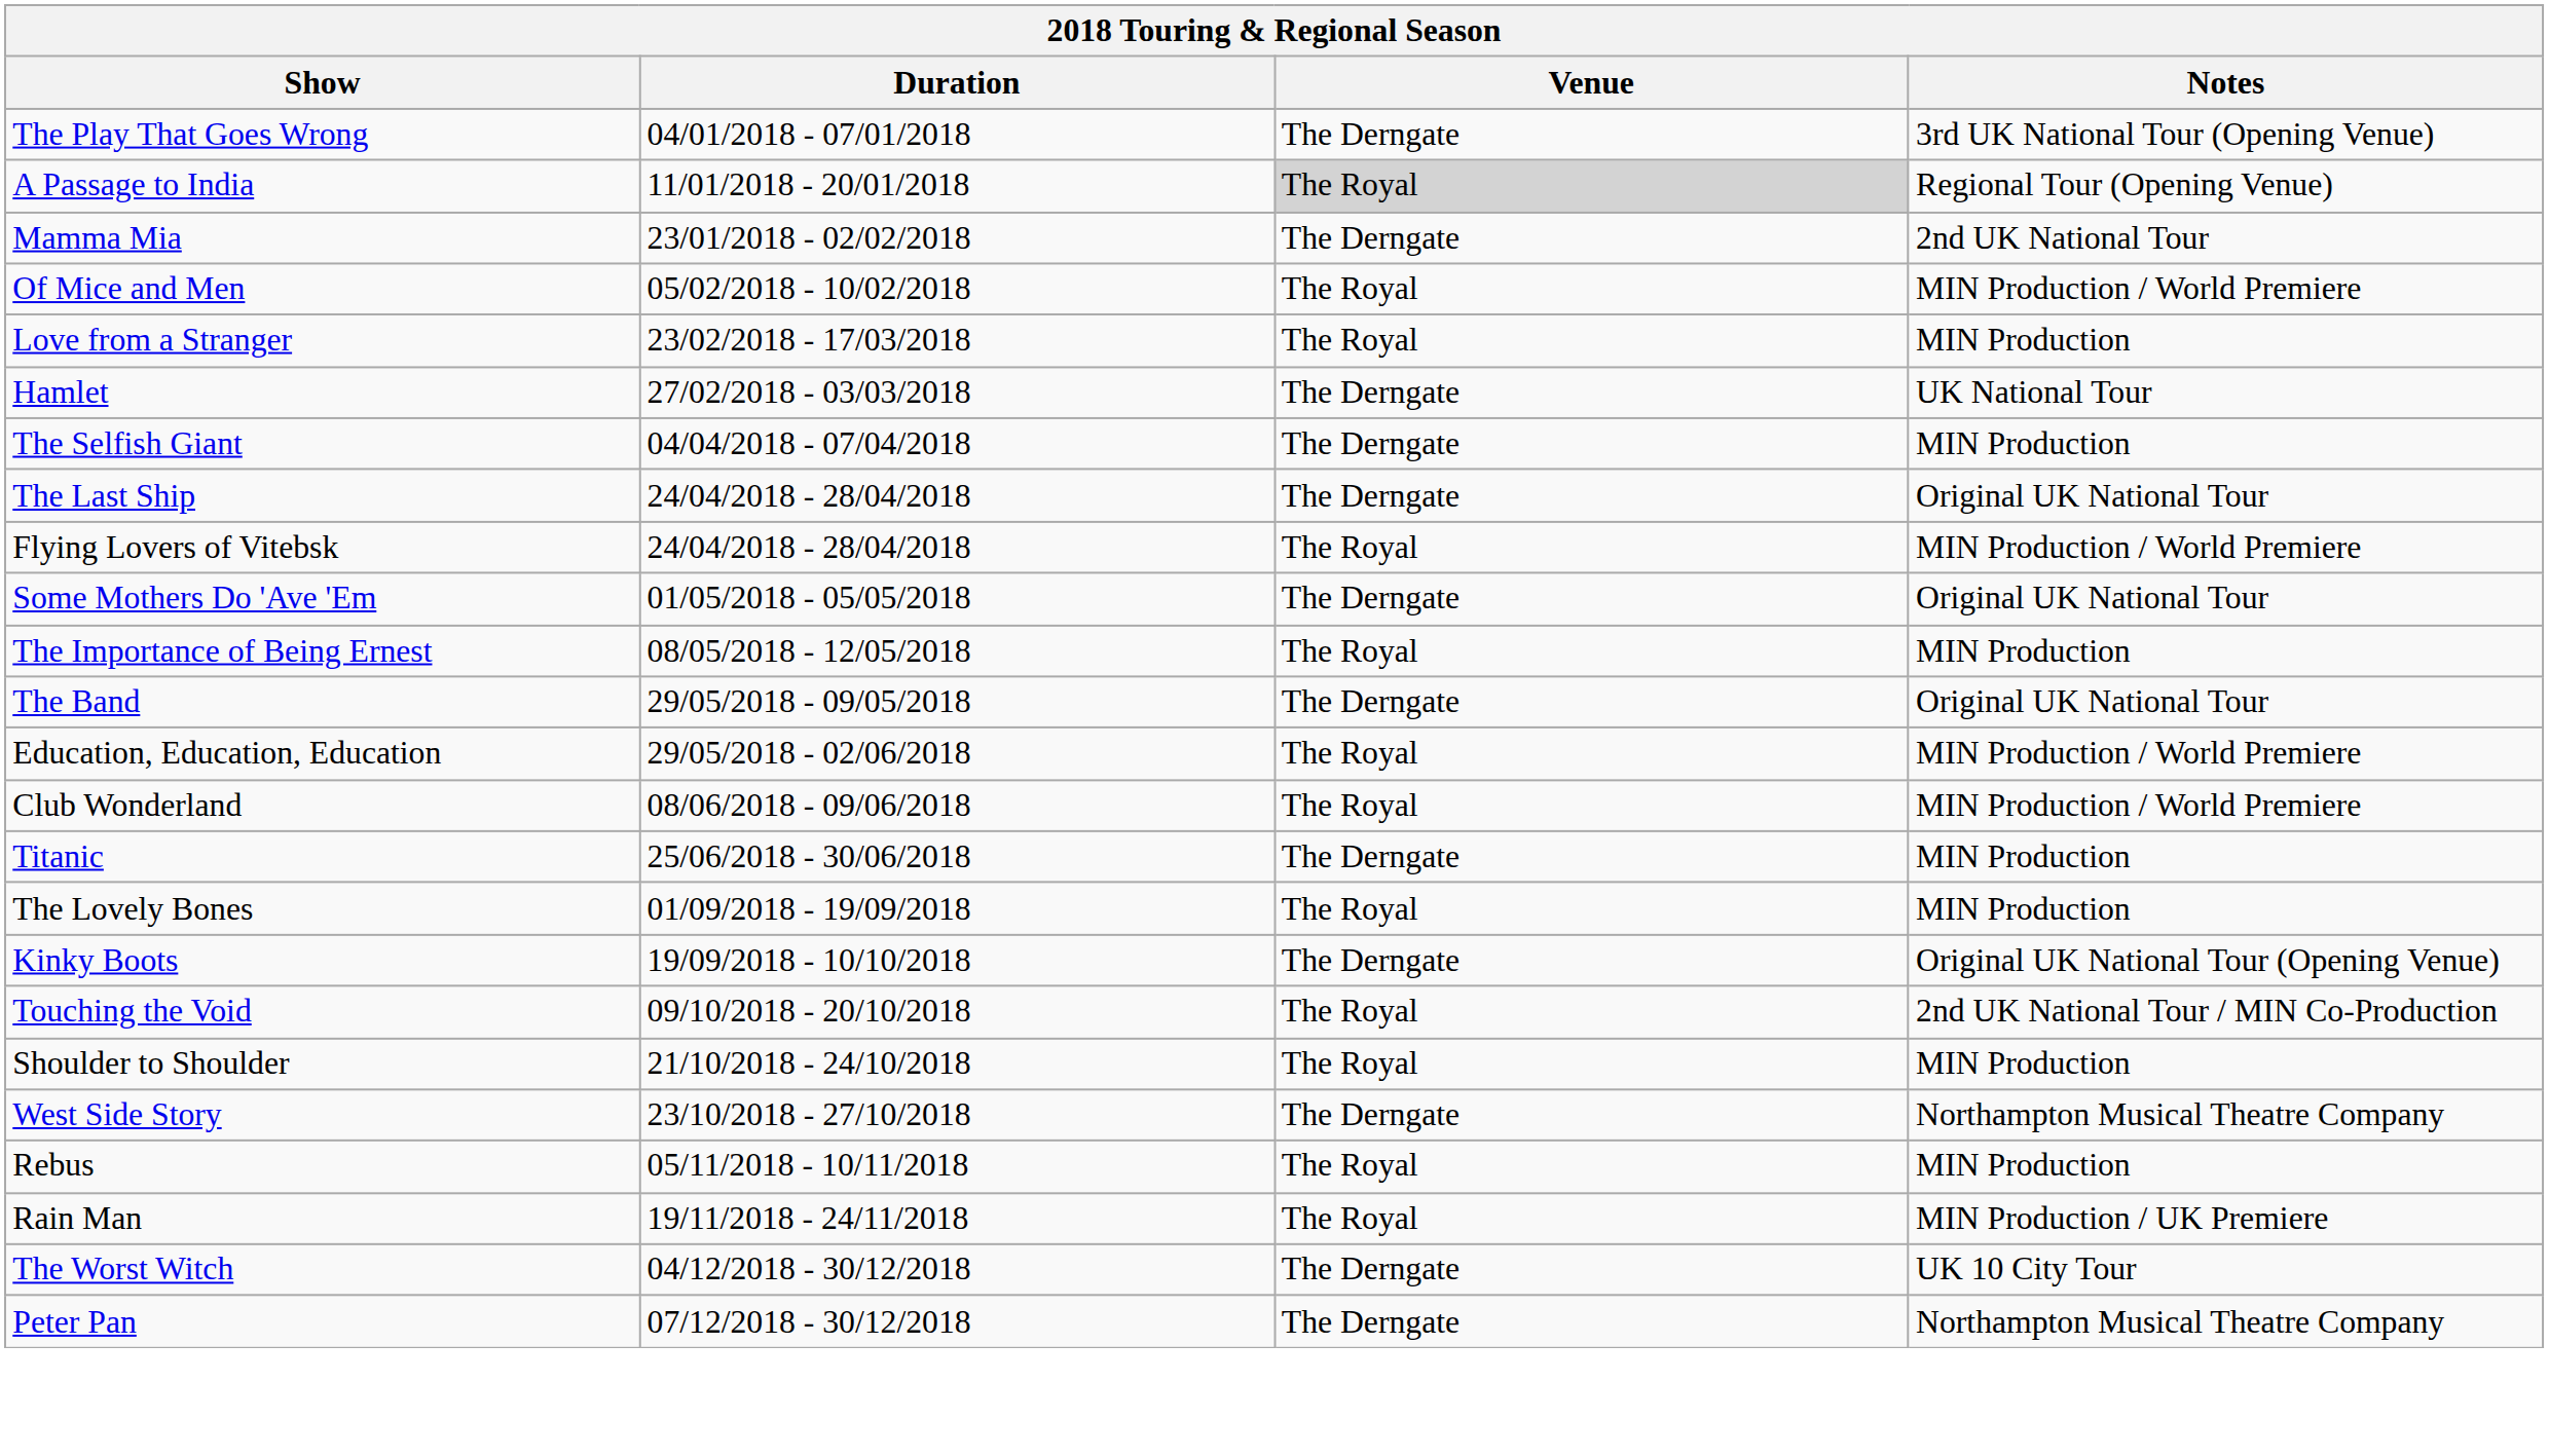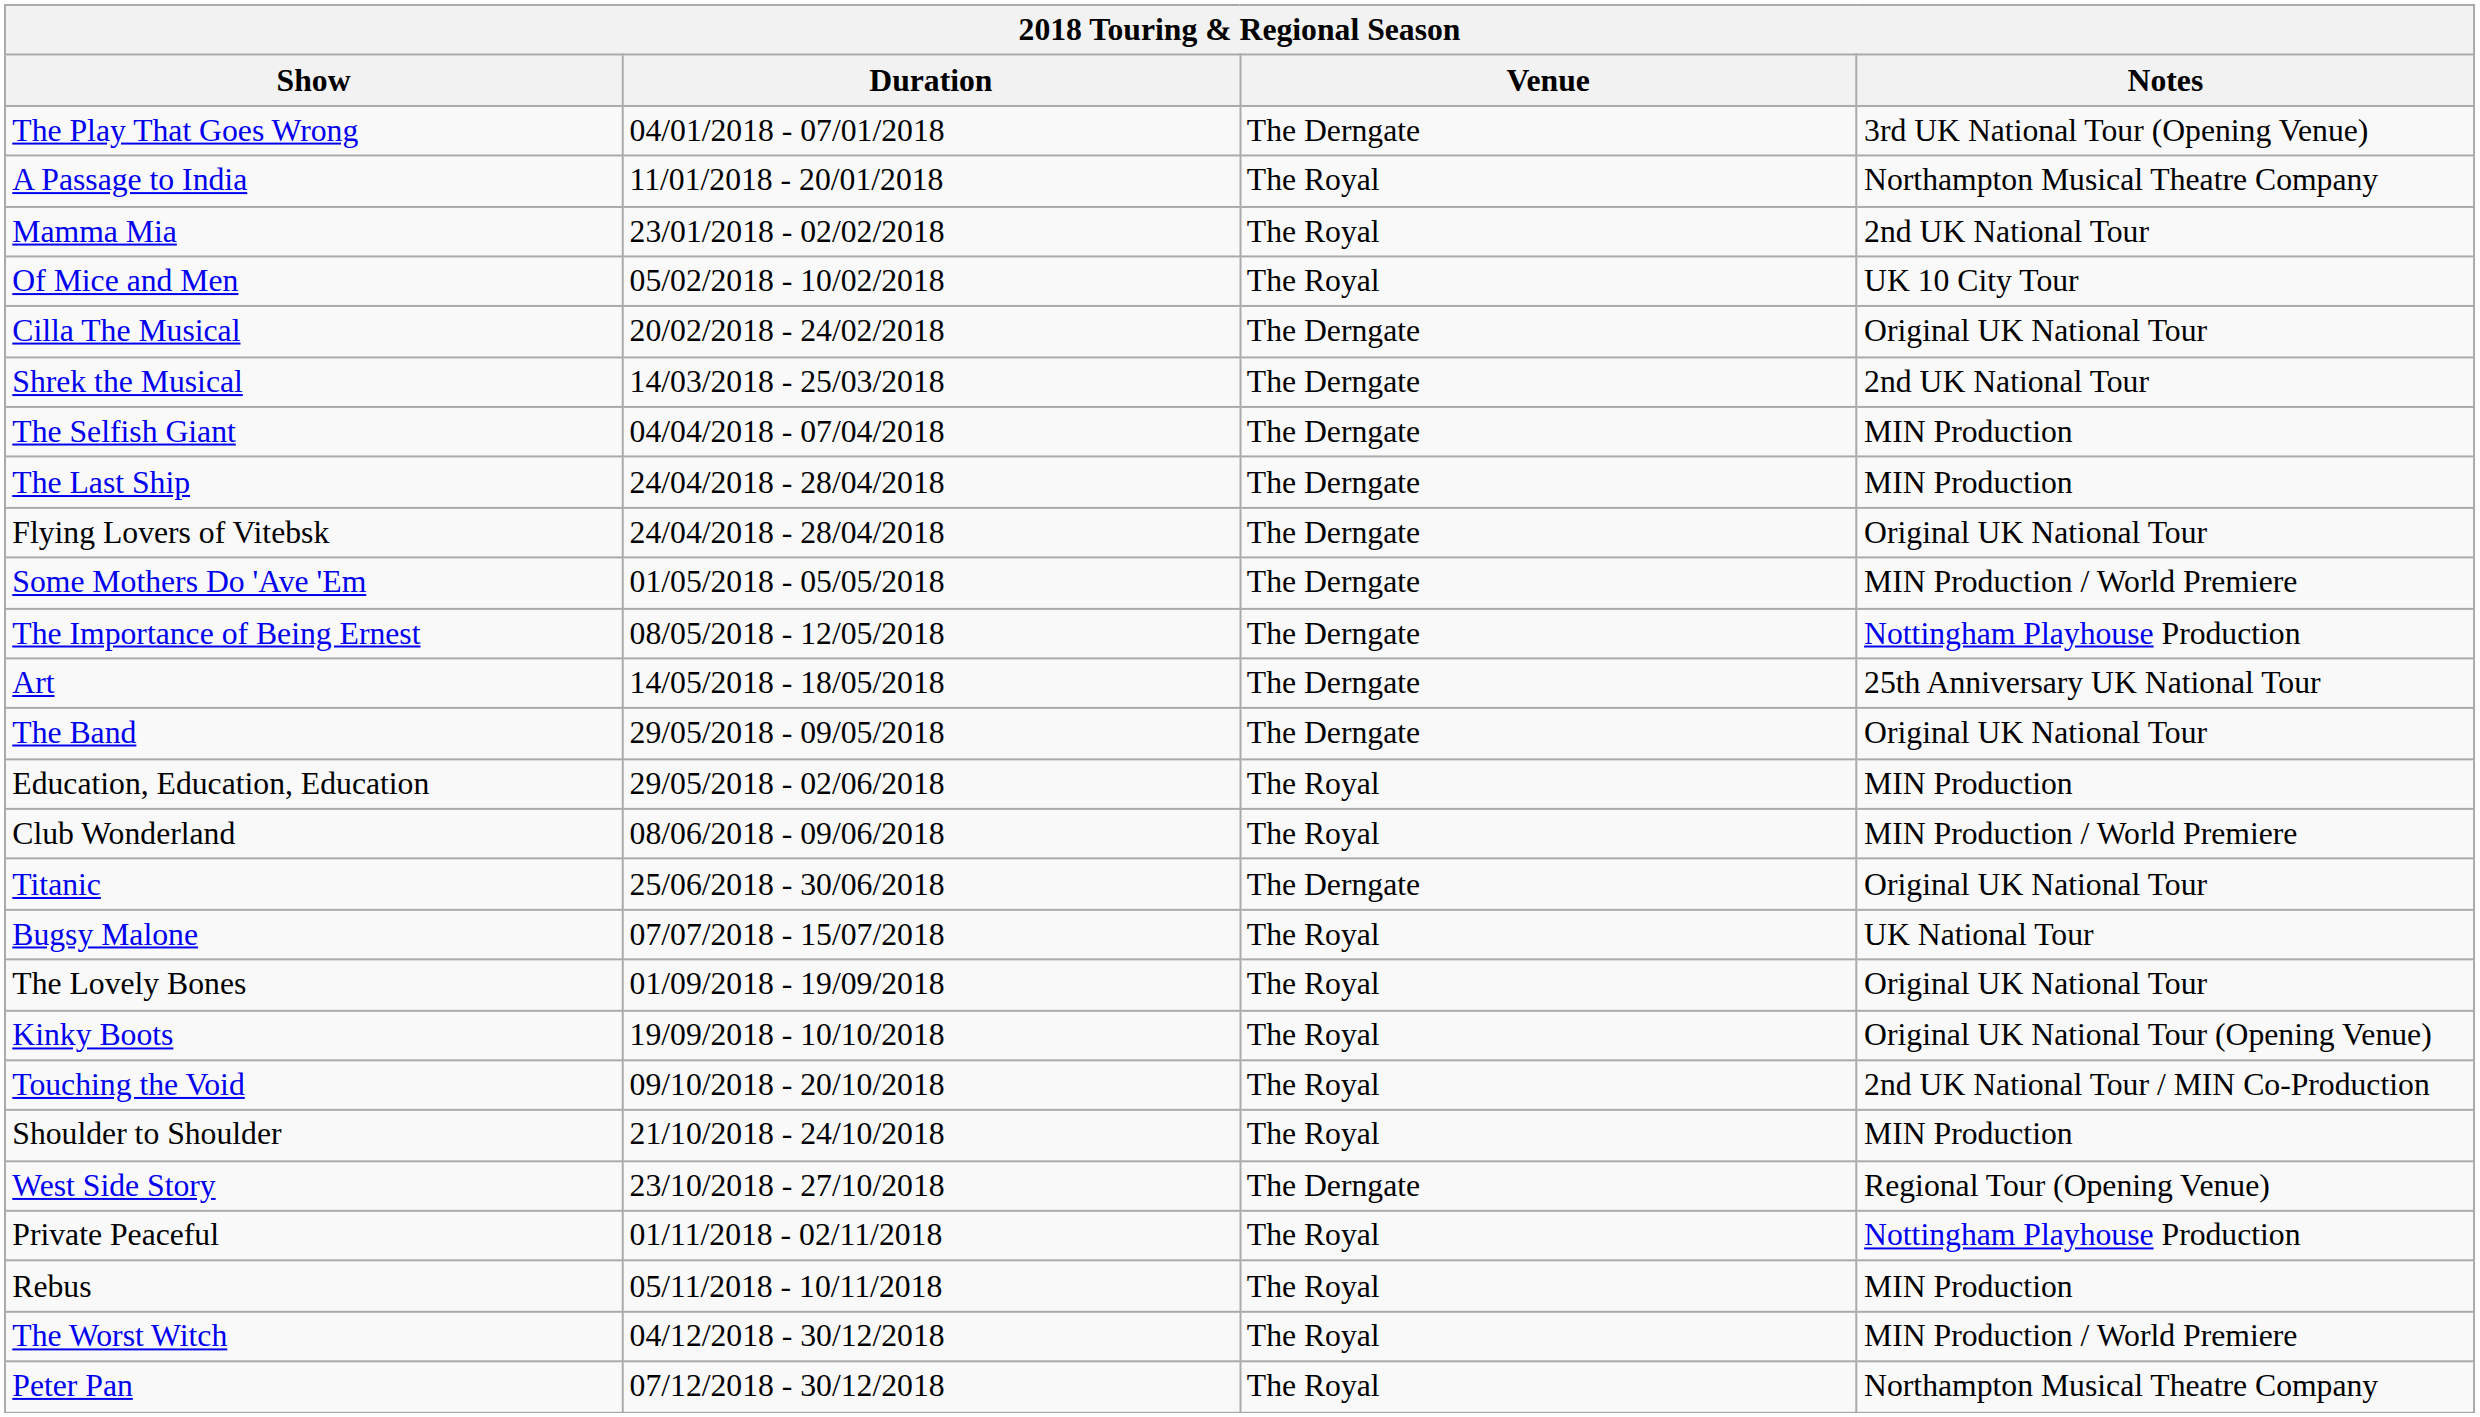 <table class="wikitable collapsible autocollapse">
 <tr>
 <th colspan="4">2018 Touring & Regional Season </th>
 </tr>
 <tr>
 <th width="10%">Show</th>
 <th width="10%">Duration</th>
 <th width="10%">Venue</th>
 <th width="10%">Notes</th>
 </tr>
 <tr>
 <td><a href='#'>The Play That Goes Wrong</a></td>
 <td>04/01/2018 - 07/01/2018</td>
 <td>The Derngate</td>
 <td>3rd UK National Tour (Opening Venue)</td>
 </tr>
 <tr>
 <td><a href='#'>A Passage to India</a></td>
 <td>11/01/2018 - 20/01/2018</td>
-<td style="background: lightgrey;">The Royal</td>
-<td>Regional Tour (Opening Venue)</td>
+<td>The Royal</td>
+<td>Northampton Musical Theatre Company</td>
 </tr>
 <tr>
 <td><a href='#'>Mamma Mia</a></td>
 <td>23/01/2018 - 02/02/2018</td>
-<td>The Derngate</td>
+<td>The Royal</td>
 <td>2nd UK National Tour</td>
 </tr>
 <tr>
 <td><a href='#'>Of Mice and Men</a></td>
 <td>05/02/2018 - 10/02/2018</td>
 <td>The Royal</td>
-<td>MIN Production / World Premiere</td>
+<td>UK 10 City Tour</td>
 </tr>
 <tr>
-<td><a href='#'>Love from a Stranger</a></td>
-<td>23/02/2018 - 17/03/2018</td>
-<td>The Royal</td>
-<td>MIN Production</td>
+<td><a href='#'>Cilla The Musical</a></td>
+<td>20/02/2018 - 24/02/2018</td>
+<td>The Derngate</td>
+<td>Original UK National Tour</td>
 </tr>
 <tr>
-<td><a href='#'>Hamlet</a></td>
-<td>27/02/2018 - 03/03/2018</td>
+<td><a href='#'>Shrek the Musical</a></td>
+<td>14/03/2018 - 25/03/2018</td>
 <td>The Derngate</td>
-<td>UK National Tour</td>
+<td>2nd UK National Tour</td>
 </tr>
 <tr>
 <td><a href='#'>The Selfish Giant</a></td>
 <td>04/04/2018 - 07/04/2018</td>
 <td>The Derngate</td>
 <td>MIN Production</td>
 </tr>
 <tr>
 <td><a href='#'>The Last Ship</a></td>
 <td>24/04/2018 - 28/04/2018</td>
 <td>The Derngate</td>
-<td>Original UK National Tour</td>
+<td>MIN Production</td>
 </tr>
 <tr>
 <td>Flying Lovers of Vitebsk</td>
 <td>24/04/2018 - 28/04/2018</td>
-<td>The Royal</td>
-<td>MIN Production / World Premiere</td>
+<td>The Derngate</td>
+<td>Original UK National Tour</td>
 </tr>
 <tr>
 <td><a href='#'>Some Mothers Do 'Ave 'Em</a></td>
 <td>01/05/2018 - 05/05/2018</td>
 <td>The Derngate</td>
-<td>Original UK National Tour</td>
+<td>MIN Production / World Premiere</td>
 </tr>
 <tr>
 <td><a href='#'>The Importance of Being Ernest</a></td>
 <td>08/05/2018 - 12/05/2018</td>
-<td>The Royal</td>
-<td>MIN Production</td>
+<td>The Derngate</td>
+<td><a href='#'>Nottingham Playhouse</a> Production</td>
+</tr>
+<tr>
+<td><a href='#'>Art</a></td>
+<td>14/05/2018 - 18/05/2018</td>
+<td>The Derngate</td>
+<td>25th Anniversary UK National Tour</td>
 </tr>
 <tr>
 <td><a href='#'>The Band</a></td>
 <td>29/05/2018 - 09/05/2018</td>
 <td>The Derngate</td>
 <td>Original UK National Tour</td>
 </tr>
 <tr>
 <td>Education, Education, Education</td>
 <td>29/05/2018 - 02/06/2018</td>
 <td>The Royal</td>
-<td>MIN Production / World Premiere</td>
+<td>MIN Production</td>
 </tr>
 <tr>
 <td>Club Wonderland</td>
 <td>08/06/2018 - 09/06/2018</td>
 <td>The Royal</td>
 <td>MIN Production / World Premiere</td>
 </tr>
 <tr>
 <td><a href='#'>Titanic</a></td>
 <td>25/06/2018 - 30/06/2018</td>
 <td>The Derngate</td>
-<td>MIN Production</td>
+<td>Original UK National Tour</td>
+</tr>
+<tr>
+<td><a href='#'>Bugsy Malone</a></td>
+<td>07/07/2018 - 15/07/2018</td>
+<td>The Royal</td>
+<td>UK National Tour</td>
 </tr>
 <tr>
 <td>The Lovely Bones</td>
 <td>01/09/2018 - 19/09/2018</td>
 <td>The Royal</td>
-<td>MIN Production</td>
+<td>Original UK National Tour</td>
 </tr>
 <tr>
 <td><a href='#'>Kinky Boots</a></td>
 <td>19/09/2018 - 10/10/2018</td>
-<td>The Derngate</td>
+<td>The Royal</td>
 <td>Original UK National Tour (Opening Venue)</td>
 </tr>
 <tr>
 <td><a href='#'>Touching the Void</a></td>
 <td>09/10/2018 - 20/10/2018</td>
 <td>The Royal</td>
 <td>2nd UK National Tour / MIN Co-Production</td>
 </tr>
 <tr>
 <td>Shoulder to Shoulder</td>
 <td>21/10/2018 - 24/10/2018</td>
 <td>The Royal</td>
 <td>MIN Production</td>
 </tr>
 <tr>
 <td><a href='#'>West Side Story</a></td>
 <td>23/10/2018 - 27/10/2018</td>
 <td>The Derngate</td>
-<td>Northampton Musical Theatre Company</td>
+<td>Regional Tour (Opening Venue)</td>
+</tr>
+<tr>
+<td>Private Peaceful</td>
+<td>01/11/2018 - 02/11/2018</td>
+<td>The Royal</td>
+<td><a href='#'>Nottingham Playhouse</a> Production</td>
 </tr>
 <tr>
 <td>Rebus</td>
 <td>05/11/2018 - 10/11/2018</td>
 <td>The Royal</td>
 <td>MIN Production</td>
 </tr>
 <tr>
-<td>Rain Man</td>
-<td>19/11/2018 - 24/11/2018</td>
-<td>The Royal</td>
-<td>MIN Production / UK Premiere</td>
-</tr>
-<tr>
 <td><a href='#'>The Worst Witch</a></td>
 <td>04/12/2018 - 30/12/2018</td>
-<td>The Derngate</td>
-<td>UK 10 City Tour</td>
+<td>The Royal</td>
+<td>MIN Production / World Premiere</td>
 </tr>
 <tr>
 <td><a href='#'>Peter Pan</a></td>
 <td>07/12/2018 - 30/12/2018</td>
-<td>The Derngate</td>
+<td>The Royal</td>
 <td>Northampton Musical Theatre Company</td>
 </tr>
 </table>
